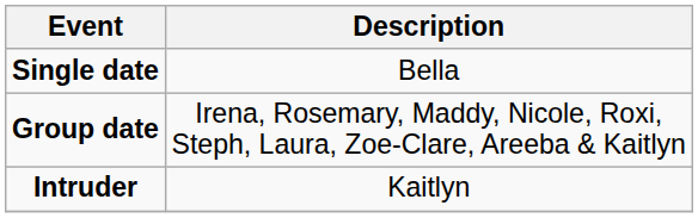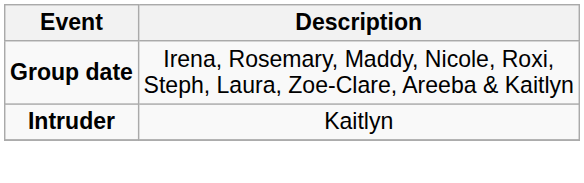 <table class="wikitable sortable" style="text-align:center;">
 <tr>
 <th>Event</th>
 <th>Description</th>
-</tr>
-<tr>
-<td><strong>Single date</strong></td>
-<td>Bella</td>
 </tr>
 <tr>
 <td><strong>Group date</strong></td>
 <td>Irena, Rosemary, Maddy, Nicole, Roxi,<br> Steph, Laura, Zoe-Clare, Areeba & Kaitlyn</td>
 </tr>
 <tr>
 <td><strong>Intruder</strong></td>
 <td>Kaitlyn</td>
 </tr>
 <tr>
 </tr>
 </table>
